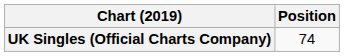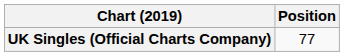 <table class="wikitable plainrowheaders" style="text-align:center">
 <tr>
 <th>Chart (2019)</th>
 <th>Position</th>
 </tr>
 <tr>
 <th scope="row">UK Singles (Official Charts Company)</th>
-<td>74</td>
+<td>77</td>
 </tr>
 </table>
